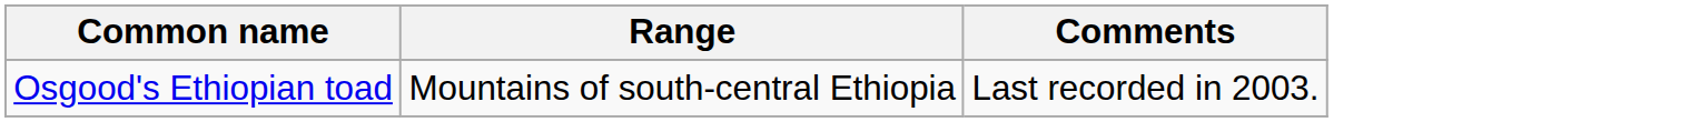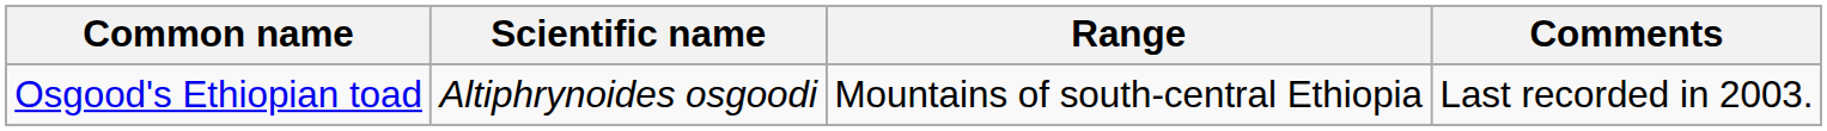 <table class="wikitable">
 <tr>
 <th>Common name</th>
+<th>Scientific name</th>
 <th>Range</th>
 <th class="unsortable">Comments</th>
 </tr>
 <tr>
 <td><a href='#'>Osgood's Ethiopian toad</a></td>
+<td><em>Altiphrynoides osgoodi</em></td>
 <td>Mountains of south-central Ethiopia</td>
 <td>Last recorded in 2003.</td>
 </tr>
 </table>
